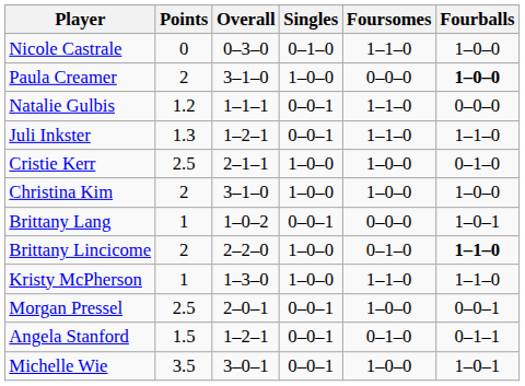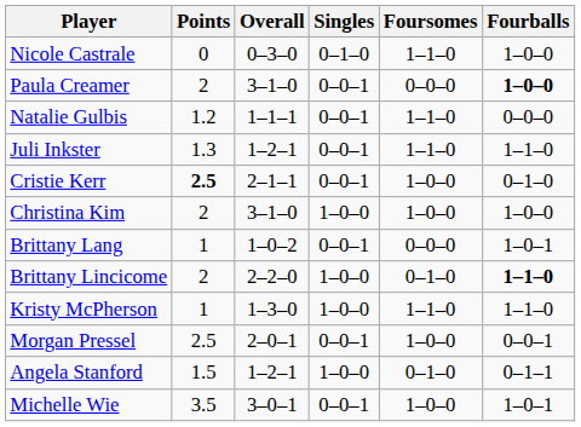 <table class="wikitable sortable" style="text-align:center">
 <tr>
 <th>Player</th>
 <th>Points</th>
 <th>Overall</th>
 <th>Singles</th>
 <th>Foursomes</th>
 <th>Fourballs</th>
 </tr>
 <tr>
 <td align=left><a href='#'>Nicole Castrale</a></td>
 <td>0</td>
 <td>0–3–0</td>
 <td>0–1–0</td>
 <td>1–1–0</td>
 <td>1–0–0</td>
 </tr>
 <tr>
 <td align=left><a href='#'>Paula Creamer</a></td>
 <td>2</td>
 <td>3–1–0</td>
-<td>1–0–0</td>
+<td>0–0–1</td>
 <td>0–0–0</td>
 <td><strong>1–0–0</strong></td>
 </tr>
 <tr>
 <td align=left><a href='#'>Natalie Gulbis</a></td>
 <td>1.2</td>
 <td>1–1–1</td>
 <td>0–0–1</td>
 <td>1–1–0</td>
 <td>0–0–0</td>
 </tr>
 <tr>
 <td align=left><a href='#'>Juli Inkster</a></td>
 <td>1.3</td>
 <td>1–2–1</td>
 <td>0–0–1</td>
 <td>1–1–0</td>
 <td>1–1–0</td>
 </tr>
 <tr>
 <td align=left><a href='#'>Cristie Kerr</a></td>
-<td>2.5</td>
+<td><strong>2.5</strong></td>
 <td>2–1–1</td>
-<td>1–0–0</td>
+<td>0–0–1</td>
 <td>1–0–0</td>
 <td>0–1–0</td>
 </tr>
 <tr>
 <td align=left><a href='#'>Christina Kim</a></td>
 <td>2</td>
 <td>3–1–0</td>
 <td>1–0–0</td>
 <td>1–0–0</td>
 <td>1–0–0</td>
 </tr>
 <tr>
 <td align=left><a href='#'>Brittany Lang</a></td>
 <td>1</td>
 <td>1–0–2</td>
 <td>0–0–1</td>
 <td>0–0–0</td>
 <td>1–0–1</td>
 </tr>
 <tr>
 <td align=left><a href='#'>Brittany Lincicome</a></td>
 <td>2</td>
 <td>2–2–0</td>
 <td>1–0–0</td>
 <td>0–1–0</td>
 <td><strong>1–1–0</strong></td>
 </tr>
 <tr>
 <td align=left><a href='#'>Kristy McPherson</a></td>
 <td>1</td>
 <td>1–3–0</td>
 <td>1–0–0</td>
 <td>1–1–0</td>
 <td>1–1–0</td>
 </tr>
 <tr>
 <td align=left><a href='#'>Morgan Pressel</a></td>
 <td>2.5</td>
 <td>2–0–1</td>
 <td>0–0–1</td>
 <td>1–0–0</td>
 <td>0–0–1</td>
 </tr>
 <tr>
 <td align=left><a href='#'>Angela Stanford</a></td>
 <td>1.5</td>
 <td>1–2–1</td>
-<td>0–0–1</td>
+<td>1–0–0</td>
 <td>0–1–0</td>
 <td>0–1–1</td>
 </tr>
 <tr>
 <td align=left><a href='#'>Michelle Wie</a></td>
 <td>3.5</td>
 <td>3–0–1</td>
 <td>0–0–1</td>
 <td>1–0–0</td>
 <td>1–0–1</td>
 </tr>
 </table>
